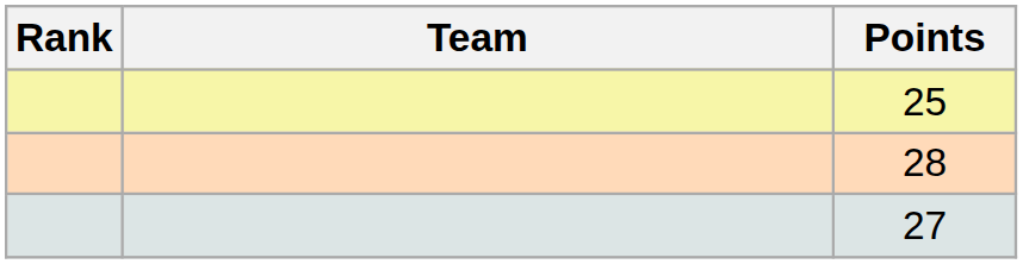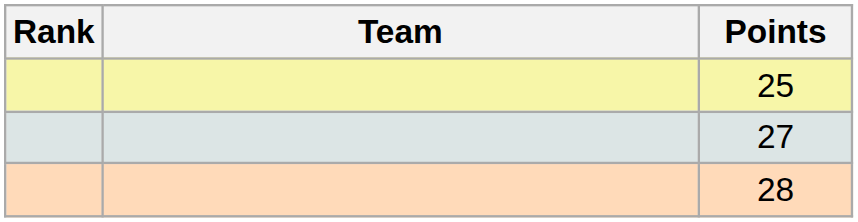 <table class="wikitable" style="text-align:center; font-size: 90%; border: gray solid 1px;border-collapse:collapse;">
 <tr bgcolor="#E4E4E4">
 <th style="border-bottom:1px solid #AAAAAA" width=10>Rank</th>
 <th style="border-bottom:1px solid #AAAAAA" width=250>Team</th>
 <th style="border-bottom:1px solid #AAAAAA" width=60>Points</th>
 </tr>
 <tr bgcolor=F7F6A8>
 <td></td>
 <td align=left></td>
 <td>25</td>
 </tr>
+<tr bgcolor=DCE5E5>
+<td></td>
+<td align=left></td>
+<td>27</td>
+</tr>
 <tr bgcolor=FFDAB9>
 <td></td>
 <td align=left></td>
 <td>28</td>
 </tr>
-<tr bgcolor=DCE5E5>
-<td></td>
-<td align=left></td>
-<td>27</td>
-</tr>
 </table>
